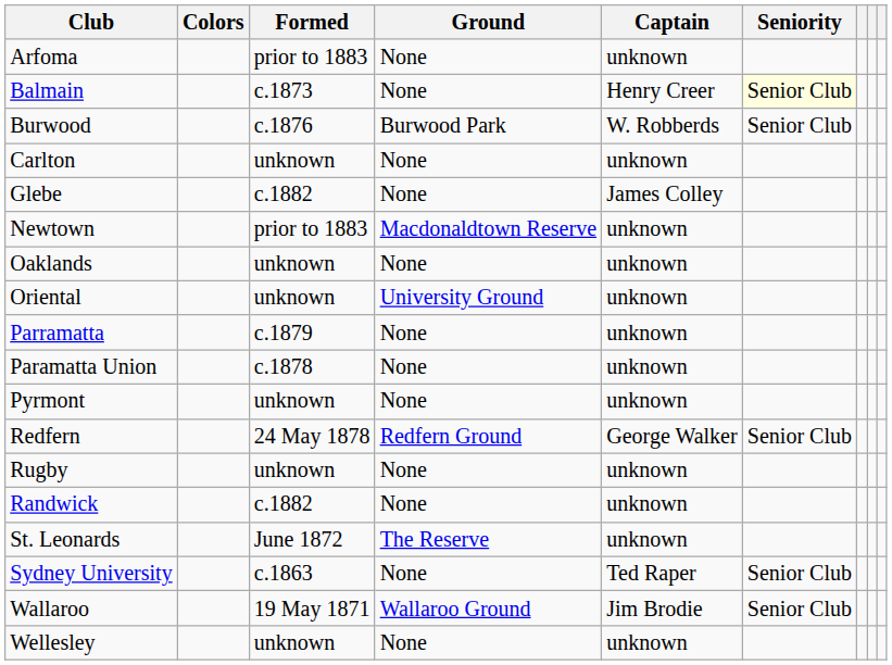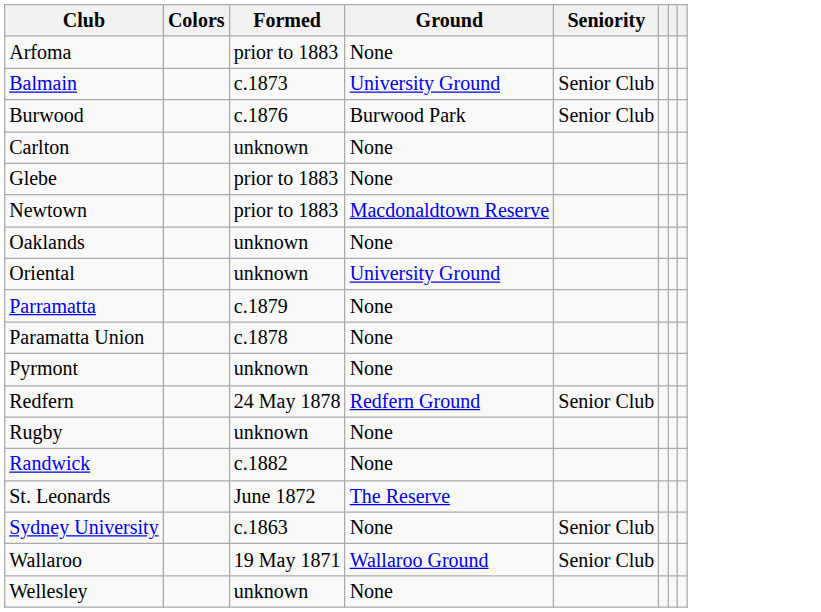 <table class="wikitable">
 <tr>
 <th>Club</th>
 <th>Colors</th>
 <th>Formed</th>
 <th>Ground</th>
-<th>Captain</th>
 <th>Seniority</th>
 <th></th>
 <th></th>
 <th></th>
 </tr>
 <tr>
 <td>Arfoma</td>
 <td></td>
 <td>prior to 1883</td>
 <td>None</td>
-<td>unknown</td>
 <td></td>
 <td></td>
 <td></td>
 <td></td>
 </tr>
 <tr>
 <td><a href='#'>Balmain</a></td>
 <td></td>
 <td>c.1873</td>
-<td>None</td>
-<td>Henry Creer</td>
-<td style="background: lightyellow;">Senior Club</td>
+<td><a href='#'>University Ground</a></td>
+<td>Senior Club</td>
 <td></td>
 <td></td>
 <td></td>
 </tr>
 <tr>
 <td>Burwood</td>
 <td></td>
 <td>c.1876</td>
 <td>Burwood Park</td>
-<td>W. Robberds</td>
 <td>Senior Club</td>
 <td></td>
 <td></td>
 <td></td>
 </tr>
 <tr>
 <td>Carlton</td>
 <td></td>
 <td>unknown</td>
 <td>None</td>
-<td>unknown</td>
 <td></td>
 <td></td>
 <td></td>
 <td></td>
 </tr>
 <tr>
 <td>Glebe</td>
 <td></td>
-<td>c.1882</td>
+<td>prior to 1883</td>
 <td>None</td>
-<td>James Colley </td>
 <td></td>
 <td></td>
 <td></td>
 <td></td>
 </tr>
 <tr>
 <td>Newtown</td>
 <td></td>
 <td>prior to 1883</td>
 <td><a href='#'>Macdonaldtown Reserve</a></td>
-<td>unknown</td>
 <td></td>
 <td></td>
 <td></td>
 <td></td>
 </tr>
 <tr>
 <td>Oaklands</td>
 <td></td>
 <td>unknown</td>
 <td>None</td>
-<td>unknown</td>
 <td></td>
 <td></td>
 <td></td>
 <td></td>
 </tr>
 <tr>
 <td>Oriental</td>
 <td></td>
 <td>unknown</td>
 <td><a href='#'>University Ground</a></td>
-<td>unknown</td>
 <td></td>
 <td></td>
 <td></td>
 <td></td>
 </tr>
 <tr>
 <td><a href='#'>Parramatta</a></td>
 <td></td>
 <td>c.1879</td>
 <td>None</td>
-<td>unknown</td>
 <td></td>
 <td></td>
 <td></td>
 <td></td>
 </tr>
 <tr>
 <td>Paramatta Union</td>
 <td></td>
 <td>c.1878</td>
 <td>None</td>
-<td>unknown</td>
 <td></td>
 <td></td>
 <td></td>
 <td></td>
 </tr>
 <tr>
 <td>Pyrmont</td>
 <td></td>
 <td>unknown</td>
 <td>None</td>
-<td>unknown</td>
 <td></td>
 <td></td>
 <td></td>
 <td></td>
 </tr>
 <tr>
 <td>Redfern</td>
 <td></td>
 <td>24 May 1878</td>
 <td><a href='#'>Redfern Ground</a></td>
-<td>George Walker</td>
 <td>Senior Club</td>
 <td></td>
 <td></td>
 <td></td>
 </tr>
 <tr>
 <td>Rugby</td>
 <td></td>
 <td>unknown</td>
 <td>None</td>
-<td>unknown</td>
 <td></td>
 <td></td>
 <td></td>
 <td></td>
 </tr>
 <tr>
 <td><a href='#'>Randwick</a></td>
 <td></td>
 <td>c.1882</td>
 <td>None</td>
-<td>unknown</td>
 <td></td>
 <td></td>
 <td></td>
 <td></td>
 </tr>
 <tr>
 <td>St. Leonards</td>
 <td></td>
 <td>June 1872</td>
 <td><a href='#'>The Reserve</a></td>
-<td>unknown</td>
 <td></td>
 <td></td>
 <td></td>
 <td></td>
 </tr>
 <tr>
 <td><a href='#'>Sydney University</a></td>
 <td></td>
 <td>c.1863</td>
 <td>None</td>
-<td>Ted Raper</td>
 <td>Senior Club</td>
 <td></td>
 <td></td>
 <td></td>
 </tr>
 <tr>
 <td>Wallaroo</td>
 <td></td>
 <td>19 May 1871</td>
 <td><a href='#'>Wallaroo Ground</a></td>
-<td>Jim Brodie</td>
 <td>Senior Club</td>
 <td></td>
 <td></td>
 <td></td>
 </tr>
 <tr>
 <td>Wellesley</td>
 <td></td>
 <td>unknown</td>
 <td>None</td>
-<td>unknown</td>
 <td></td>
 <td></td>
 <td></td>
 <td></td>
 </tr>
 </table>
